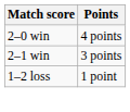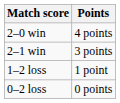 <table class="wikitable">
 <tr>
 <th>Match score</th>
 <th>Points</th>
 </tr>
 <tr>
 <td>2–0 win</td>
 <td>4 points</td>
 </tr>
 <tr>
 <td>2–1 win</td>
 <td>3 points</td>
 </tr>
 <tr>
 <td>1–2 loss</td>
 <td>1 point</td>
 </tr>
+<tr>
+<td>0–2 loss</td>
+<td>0 points</td>
+</tr>
 </table>
